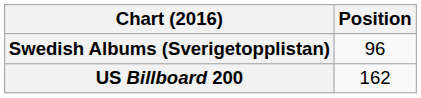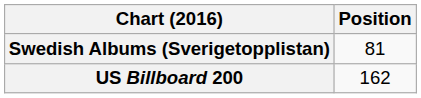 <table class="wikitable sortable plainrowheaders" style="text-align:center">
 <tr>
 <th scope="col">Chart (2016)</th>
 <th scope="col">Position</th>
 </tr>
 <tr>
 <th scope="row">Swedish Albums (Sverigetopplistan)</th>
-<td>96</td>
+<td>81</td>
 </tr>
 <tr>
 <th scope="row">US <em>Billboard</em> 200</th>
 <td>162</td>
 </tr>
 </table>
